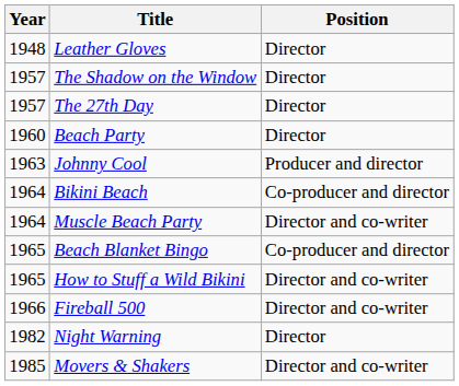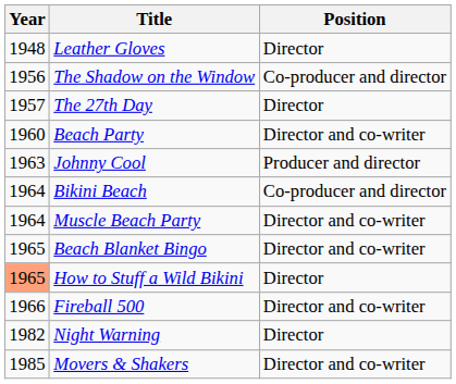 <table class=wikitable>
 <tr>
 <th>Year</th>
 <th>Title</th>
 <th>Position</th>
 </tr>
 <tr>
 <td>1948</td>
 <td><em><a href='#'>Leather Gloves</a></em></td>
 <td>Director</td>
 </tr>
 <tr>
-<td>1957</td>
+<td>1956</td>
 <td><em><a href='#'>The Shadow on the Window</a></em></td>
-<td>Director</td>
+<td>Co-producer and director</td>
 </tr>
 <tr>
 <td>1957</td>
 <td><em><a href='#'>The 27th Day</a></em></td>
 <td>Director</td>
 </tr>
 <tr>
 <td>1960</td>
 <td><em><a href='#'>Beach Party</a></em></td>
-<td>Director</td>
+<td>Director and co-writer</td>
 </tr>
 <tr>
 <td>1963</td>
 <td><em><a href='#'>Johnny Cool</a></em></td>
 <td>Producer and director</td>
 </tr>
 <tr>
 <td>1964</td>
 <td><em><a href='#'>Bikini Beach</a></em></td>
 <td>Co-producer and director</td>
 </tr>
 <tr>
 <td>1964</td>
 <td><em><a href='#'>Muscle Beach Party</a></em></td>
 <td>Director and co-writer</td>
 </tr>
 <tr>
 <td>1965</td>
 <td><em><a href='#'>Beach Blanket Bingo</a></em></td>
-<td>Co-producer and director</td>
+<td>Director and co-writer</td>
 </tr>
 <tr>
-<td>1965</td>
+<td style="background: lightsalmon;">1965</td>
 <td><em><a href='#'>How to Stuff a Wild Bikini</a></em></td>
-<td>Director and co-writer</td>
+<td>Director</td>
 </tr>
 <tr>
 <td>1966</td>
 <td><em><a href='#'>Fireball 500</a></em></td>
 <td>Director and co-writer</td>
 </tr>
 <tr>
 <td>1982</td>
 <td><em><a href='#'>Night Warning</a></em></td>
 <td>Director</td>
 </tr>
 <tr>
 <td>1985</td>
 <td><em><a href='#'>Movers & Shakers</a></em></td>
 <td>Director and co-writer</td>
 </tr>
 </table>
